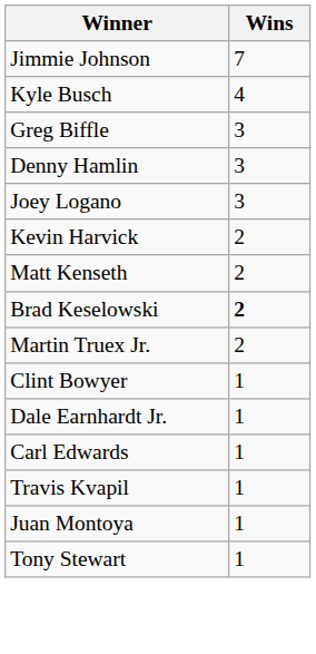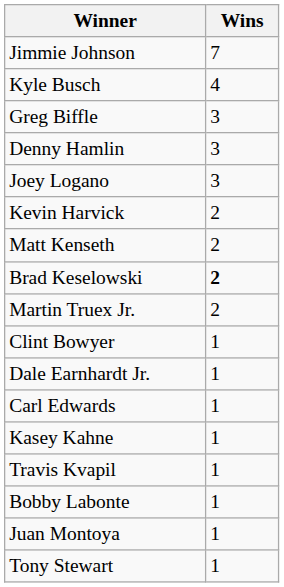 <table class="wikitable" style="font-size:95%">
 <tr>
 <th style="width:150px;">Winner</th>
 <th style="width:50px;">Wins</th>
 </tr>
 <tr>
 <td>Jimmie Johnson</td>
 <td>7</td>
 </tr>
 <tr>
 <td>Kyle Busch</td>
 <td>4</td>
 </tr>
 <tr>
 <td>Greg Biffle</td>
 <td>3</td>
 </tr>
 <tr>
 <td>Denny Hamlin</td>
 <td>3</td>
 </tr>
 <tr>
 <td>Joey Logano</td>
 <td>3</td>
 </tr>
 <tr>
 <td>Kevin Harvick</td>
 <td>2</td>
 </tr>
 <tr>
 <td>Matt Kenseth</td>
 <td>2</td>
 </tr>
 <tr>
 <td>Brad Keselowski</td>
 <td><strong>2</strong></td>
 </tr>
 <tr>
 <td>Martin Truex Jr.</td>
 <td>2</td>
 </tr>
 <tr>
 <td>Clint Bowyer</td>
 <td>1</td>
 </tr>
 <tr>
 <td>Dale Earnhardt Jr.</td>
 <td>1</td>
 </tr>
 <tr>
 <td>Carl Edwards</td>
 <td>1</td>
 </tr>
 <tr>
+<td>Kasey Kahne</td>
+<td>1</td>
+</tr>
+<tr>
 <td>Travis Kvapil</td>
+<td>1</td>
+</tr>
+<tr>
+<td>Bobby Labonte</td>
 <td>1</td>
 </tr>
 <tr>
 <td>Juan Montoya</td>
 <td>1</td>
 </tr>
 <tr>
 <td>Tony Stewart</td>
 <td>1</td>
 </tr>
 </table>
